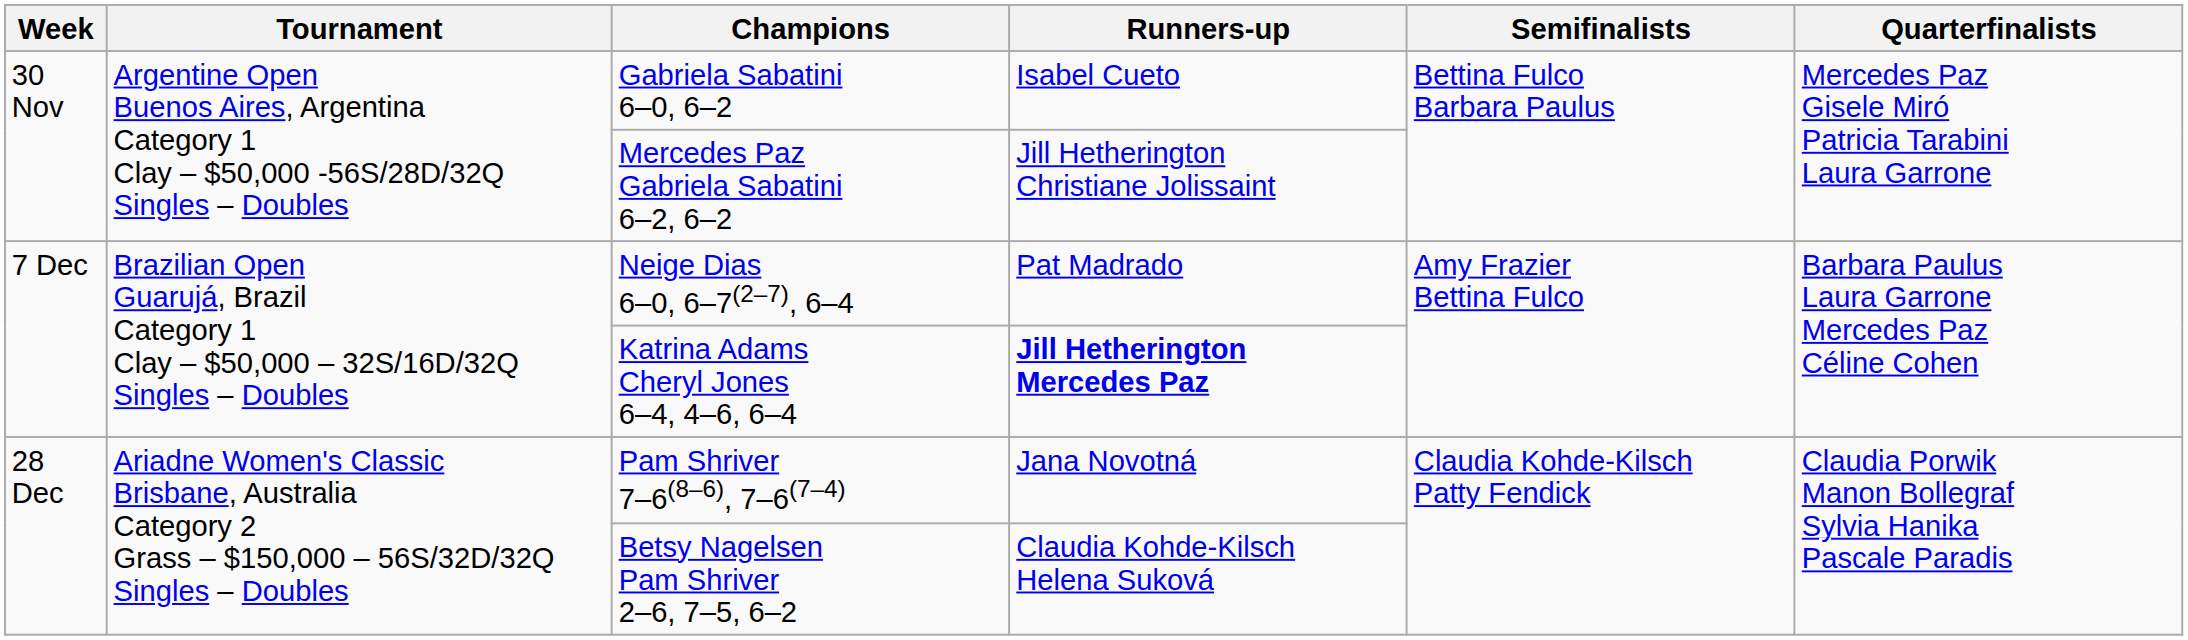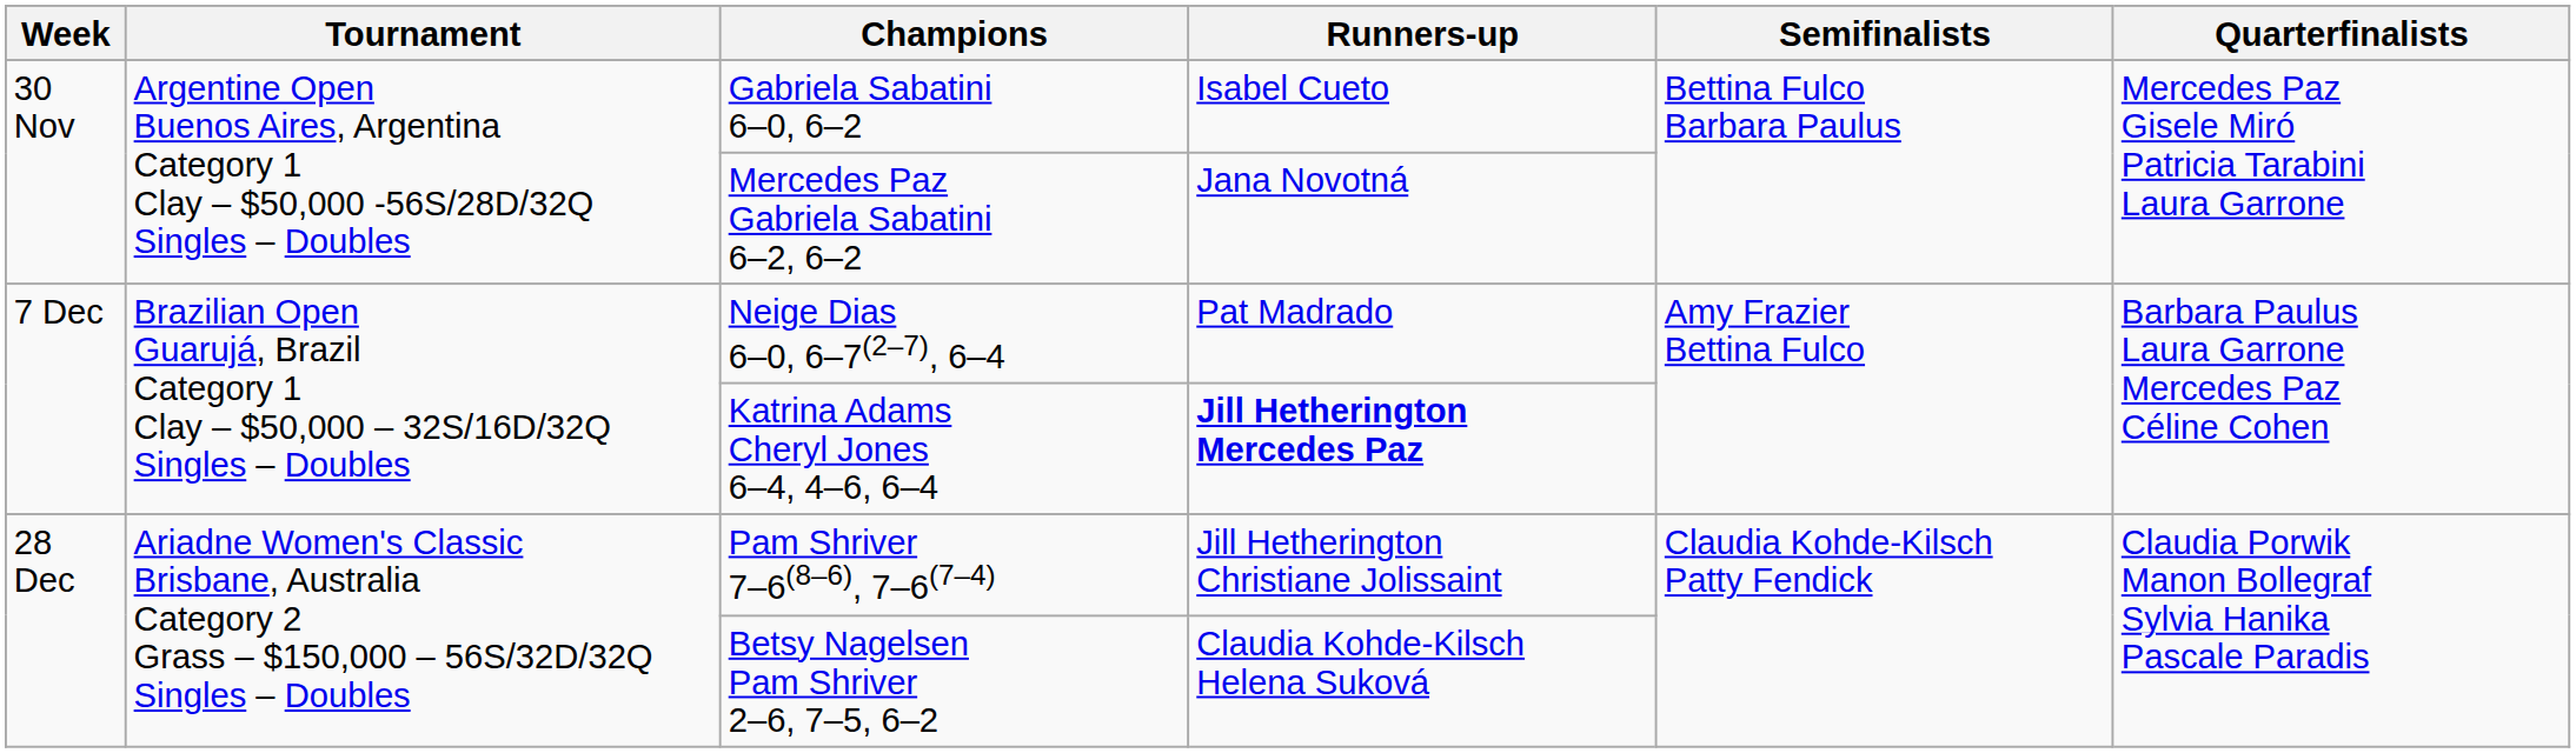 <table class=wikitable style=font-size:95%>
 <tr>
 <th style="width:46px;">Week</th>
 <th style="width:256px;">Tournament</th>
 <th style="width:200px;">Champions</th>
 <th style="width:200px;">Runners-up</th>
 <th style="width:195px;">Semifinalists</th>
 <th style="width:195px;">Quarterfinalists</th>
 </tr>
 <tr valign=top>
 <td rowspan=2>30 Nov</td>
 <td rowspan=2><a href='#'>Argentine Open</a><br><a href='#'>Buenos Aires</a>, Argentina <br>Category 1 <br>Clay – $50,000 -56S/28D/32Q <br><a href='#'>Singles</a> – <a href='#'>Doubles</a></td>
 <td> <a href='#'>Gabriela Sabatini</a> <br>6–0, 6–2</td>
 <td> <a href='#'>Isabel Cueto</a></td>
 <td rowspan=2> <a href='#'>Bettina Fulco</a> <br> <a href='#'>Barbara Paulus</a> <br></td>
 <td rowspan=2> <a href='#'>Mercedes Paz</a>  <br> <a href='#'>Gisele Miró</a><br>  <a href='#'>Patricia Tarabini</a><br> <a href='#'>Laura Garrone</a></td>
 </tr>
 <tr valign="top">
 <td> <a href='#'>Mercedes Paz</a><br> <a href='#'>Gabriela Sabatini</a> <br>6–2, 6–2</td>
-<td> <a href='#'>Jill Hetherington</a><br>  <a href='#'>Christiane Jolissaint</a></td>
+<td> <a href='#'>Jana Novotná</a></td>
 </tr>
 <tr valign=top>
 <td rowspan=2>7 Dec</td>
 <td rowspan=2><a href='#'>Brazilian Open</a><br><a href='#'>Guarujá</a>, Brazil <br>Category 1 <br>Clay – $50,000 – 32S/16D/32Q <br><a href='#'>Singles</a> – <a href='#'>Doubles</a></td>
 <td> <a href='#'>Neige Dias</a> <br>6–0, 6–7<sup>(2–7)</sup>, 6–4</td>
 <td> <a href='#'>Pat Madrado</a></td>
 <td rowspan=2> <a href='#'>Amy Frazier</a> <br> <a href='#'>Bettina Fulco</a> <br></td>
 <td rowspan=2> <a href='#'>Barbara Paulus</a> <br> <a href='#'>Laura Garrone</a><br>  <a href='#'>Mercedes Paz</a> <br> <a href='#'>Céline Cohen</a></td>
 </tr>
 <tr valign="top">
 <td> <a href='#'>Katrina Adams</a><br> <a href='#'>Cheryl Jones</a> <br>6–4, 4–6, 6–4</td>
 <td><strong> <a href='#'>Jill Hetherington</a><br>  <a href='#'>Mercedes Paz</a></strong></td>
 </tr>
 <tr valign="top">
 <td rowspan=2>28 Dec</td>
 <td rowspan=2><a href='#'>Ariadne Women's Classic</a><br><a href='#'>Brisbane</a>, Australia<br>Category 2 <br>Grass – $150,000 – 56S/32D/32Q <br><a href='#'>Singles</a> – <a href='#'>Doubles</a></td>
 <td>  <a href='#'>Pam Shriver</a><br>7–6<sup>(8–6)</sup>, 7–6<sup>(7–4)</sup></td>
-<td> <a href='#'>Jana Novotná</a></td>
+<td> <a href='#'>Jill Hetherington</a><br>  <a href='#'>Christiane Jolissaint</a></td>
 <td rowspan=2> <a href='#'>Claudia Kohde-Kilsch</a><br> <a href='#'>Patty Fendick</a></td>
 <td rowspan=2> <a href='#'>Claudia Porwik</a><br> <a href='#'>Manon Bollegraf</a><br> <a href='#'>Sylvia Hanika</a><br> <a href='#'>Pascale Paradis</a></td>
 </tr>
 <tr valign="top">
 <td> <a href='#'>Betsy Nagelsen</a><br>  <a href='#'>Pam Shriver</a><br>2–6, 7–5, 6–2</td>
 <td> <a href='#'>Claudia Kohde-Kilsch</a><br> <a href='#'>Helena Suková</a></td>
 </tr>
 </table>
